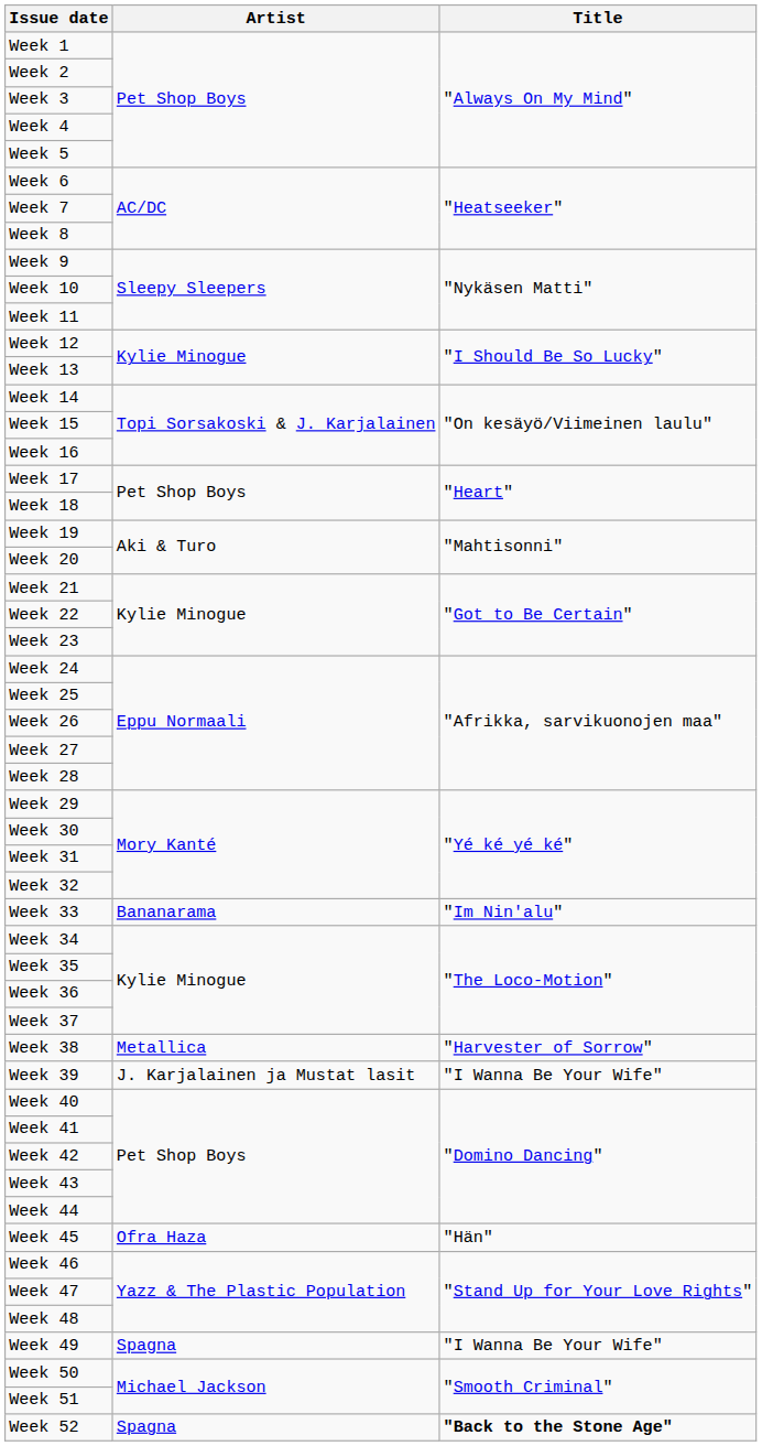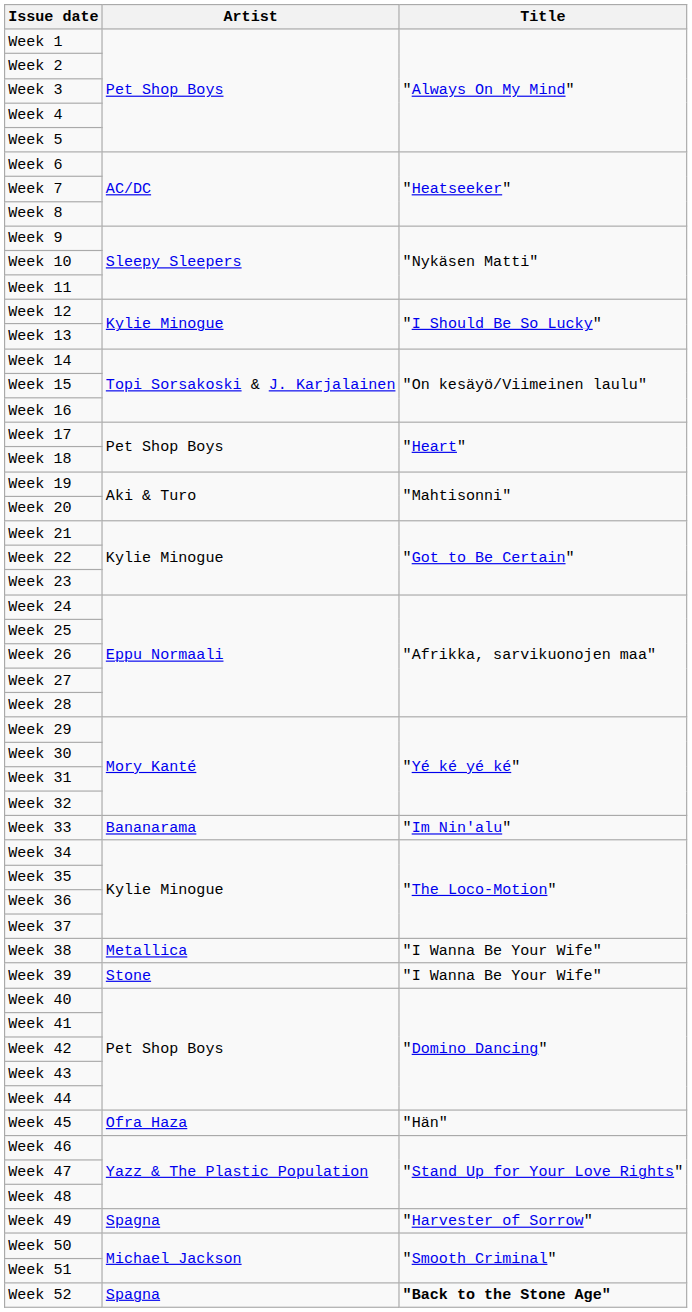 <table class="wikitable" style="margin: 0 0 0 0;">
 <tr>
 <th>Issue date</th>
 <th>Artist</th>
 <th>Title</th>
 </tr>
 <tr>
 <td>Week 1</td>
 <td rowspan=5><a href='#'>Pet Shop Boys</a></td>
 <td rowspan=5>"<a href='#'>Always On My Mind</a>"</td>
 </tr>
 <tr>
 <td>Week 2</td>
 </tr>
 <tr>
 <td>Week 3</td>
 </tr>
 <tr>
 <td>Week 4</td>
 </tr>
 <tr>
 <td>Week 5</td>
 </tr>
 <tr>
 <td>Week 6</td>
 <td rowspan=3><a href='#'>AC/DC</a></td>
 <td rowspan=3>"<a href='#'>Heatseeker</a>"</td>
 </tr>
 <tr>
 <td>Week 7</td>
 </tr>
 <tr>
 <td>Week 8</td>
 </tr>
 <tr>
 <td>Week 9</td>
 <td rowspan=3><a href='#'>Sleepy Sleepers</a></td>
 <td rowspan=3>"Nykäsen Matti"</td>
 </tr>
 <tr>
 <td>Week 10</td>
 </tr>
 <tr>
 <td>Week 11</td>
 </tr>
 <tr>
 <td>Week 12</td>
 <td rowspan=2><a href='#'>Kylie Minogue</a></td>
 <td rowspan=2>"<a href='#'>I Should Be So Lucky</a>"</td>
 </tr>
 <tr>
 <td>Week 13</td>
 </tr>
 <tr>
 <td>Week 14</td>
 <td rowspan=3><a href='#'>Topi Sorsakoski</a> & <a href='#'>J. Karjalainen</a></td>
 <td rowspan=3>"On kesäyö/Viimeinen laulu"</td>
 </tr>
 <tr>
 <td>Week 15</td>
 </tr>
 <tr>
 <td>Week 16</td>
 </tr>
 <tr>
 <td>Week 17</td>
 <td rowspan=2>Pet Shop Boys</td>
 <td rowspan=2>"<a href='#'>Heart</a>"</td>
 </tr>
 <tr>
 <td>Week 18</td>
 </tr>
 <tr>
 <td>Week 19</td>
 <td rowspan=2>Aki & Turo</td>
 <td rowspan=2>"Mahtisonni"</td>
 </tr>
 <tr>
 <td>Week 20</td>
 </tr>
 <tr>
 <td>Week 21</td>
 <td rowspan=3>Kylie Minogue</td>
 <td rowspan=3>"<a href='#'>Got to Be Certain</a>"</td>
 </tr>
 <tr>
 <td>Week 22</td>
 </tr>
 <tr>
 <td>Week 23</td>
 </tr>
 <tr>
 <td>Week 24</td>
 <td rowspan=5><a href='#'>Eppu Normaali</a></td>
 <td rowspan=5>"Afrikka, sarvikuonojen maa"</td>
 </tr>
 <tr>
 <td>Week 25</td>
 </tr>
 <tr>
 <td>Week 26</td>
 </tr>
 <tr>
 <td>Week 27</td>
 </tr>
 <tr>
 <td>Week 28</td>
 </tr>
 <tr>
 <td>Week 29</td>
 <td rowspan=4><a href='#'>Mory Kanté</a></td>
 <td rowspan=4>"<a href='#'>Yé ké yé ké</a>"</td>
 </tr>
 <tr>
 <td>Week 30</td>
 </tr>
 <tr>
 <td>Week 31</td>
 </tr>
 <tr>
 <td>Week 32</td>
 </tr>
 <tr>
 <td>Week 33</td>
 <td><a href='#'>Bananarama</a></td>
 <td>"<a href='#'>Im Nin'alu</a>"</td>
 </tr>
 <tr>
 <td>Week 34</td>
 <td rowspan=4>Kylie Minogue</td>
 <td rowspan=4>"<a href='#'>The Loco-Motion</a>"</td>
 </tr>
 <tr>
 <td>Week 35</td>
 </tr>
 <tr>
 <td>Week 36</td>
 </tr>
 <tr>
 <td>Week 37</td>
 </tr>
 <tr>
 <td>Week 38</td>
 <td><a href='#'>Metallica</a></td>
-<td>"<a href='#'>Harvester of Sorrow</a>"</td>
+<td>"I Wanna Be Your Wife"</td>
 </tr>
 <tr>
 <td>Week 39</td>
-<td>J. Karjalainen ja Mustat lasit</td>
+<td><a href='#'>Stone</a></td>
 <td>"I Wanna Be Your Wife"</td>
 </tr>
 <tr>
 <td>Week 40</td>
 <td rowspan=5>Pet Shop Boys</td>
 <td rowspan=5>"<a href='#'>Domino Dancing</a>"</td>
 </tr>
 <tr>
 <td>Week 41</td>
 </tr>
 <tr>
 <td>Week 42</td>
 </tr>
 <tr>
 <td>Week 43</td>
 </tr>
 <tr>
 <td>Week 44</td>
 </tr>
 <tr>
 <td>Week 45</td>
 <td><a href='#'>Ofra Haza</a></td>
 <td>"Hän"</td>
 </tr>
 <tr>
 <td>Week 46</td>
 <td rowspan=3><a href='#'>Yazz & The Plastic Population</a></td>
 <td rowspan=3>"<a href='#'>Stand Up for Your Love Rights</a>"</td>
 </tr>
 <tr>
 <td>Week 47</td>
 </tr>
 <tr>
 <td>Week 48</td>
 </tr>
 <tr>
 <td>Week 49</td>
 <td><a href='#'>Spagna</a></td>
-<td>"I Wanna Be Your Wife"</td>
+<td>"<a href='#'>Harvester of Sorrow</a>"</td>
 </tr>
 <tr>
 <td>Week 50</td>
 <td rowspan=2><a href='#'>Michael Jackson</a></td>
 <td rowspan=2>"<a href='#'>Smooth Criminal</a>"</td>
 </tr>
 <tr>
 <td>Week 51</td>
 </tr>
 <tr>
 <td>Week 52</td>
 <td><a href='#'>Spagna</a></td>
 <td><strong>"Back to the Stone Age"</strong></td>
 </tr>
 </table>
